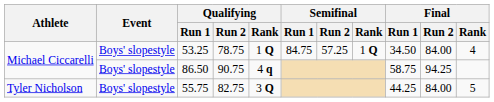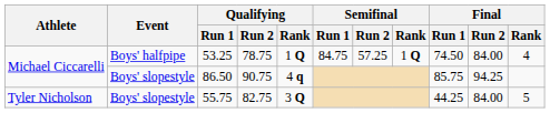 <table class="wikitable">
 <tr>
 <th rowspan=2>Athlete</th>
 <th rowspan=2>Event</th>
 <th colspan=3>Qualifying</th>
 <th colspan=3>Semifinal</th>
 <th colspan=3>Final</th>
 </tr>
 <tr>
 <th>Run 1</th>
 <th>Run 2</th>
 <th>Rank</th>
 <th>Run 1</th>
 <th>Run 2</th>
 <th>Rank</th>
 <th>Run 1</th>
 <th>Run 2</th>
 <th>Rank</th>
 </tr>
 <tr>
 <td rowspan=2><a href='#'>Michael Ciccarelli</a></td>
-<td><a href='#'>Boys' slopestyle</a></td>
+<td><a href='#'>Boys' halfpipe</a></td>
 <td align="center">53.25</td>
 <td align="center">78.75</td>
 <td align="center">1 <strong>Q</strong></td>
 <td align="center">84.75</td>
 <td align="center">57.25</td>
 <td align="center">1 <strong>Q</strong></td>
-<td align="center">34.50</td>
+<td align="center">74.50</td>
 <td align="center">84.00</td>
 <td align="center">4</td>
 </tr>
 <tr>
 <td><a href='#'>Boys' slopestyle</a></td>
 <td align="center">86.50</td>
 <td align="center">90.75</td>
 <td align="center">4 <strong>q</strong></td>
 <td colspan=3 style="background:wheat"></td>
-<td align="center">58.75</td>
+<td align="center">85.75</td>
 <td align="center">94.25</td>
 <td align="center"></td>
 </tr>
 <tr>
 <td><a href='#'>Tyler Nicholson</a></td>
 <td><a href='#'>Boys' slopestyle</a></td>
 <td align="center">55.75</td>
 <td align="center">82.75</td>
 <td align="center">3 <strong>Q</strong></td>
 <td colspan=3 style="background:wheat"></td>
 <td align="center">44.25</td>
 <td align="center">84.00</td>
 <td align="center">5</td>
 </tr>
 </table>
